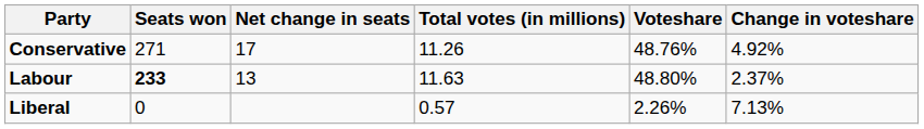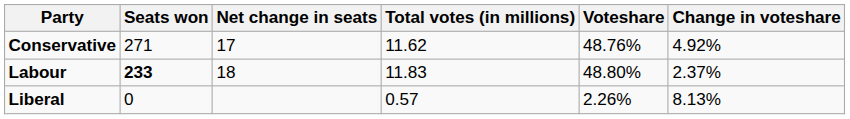 <table class="wikitable">
 <tr>
 <th>Party</th>
 <th>Seats won</th>
 <th>Net change in seats</th>
 <th>Total votes (in millions)</th>
 <th>Voteshare</th>
 <th>Change in voteshare</th>
 </tr>
 <tr>
 <td><strong>Conservative</strong></td>
 <td>271</td>
 <td>17</td>
-<td>11.26</td>
+<td>11.62</td>
 <td>48.76%</td>
 <td>4.92%</td>
 </tr>
 <tr>
 <td><strong>Labour</strong></td>
 <td><strong>233</strong></td>
-<td>13</td>
-<td>11.63</td>
+<td>18</td>
+<td>11.83</td>
 <td>48.80%</td>
 <td>2.37%</td>
 </tr>
 <tr>
 <td><strong>Liberal</strong></td>
 <td>0</td>
 <td></td>
 <td>0.57</td>
 <td>2.26%</td>
-<td>7.13%</td>
+<td>8.13%</td>
 </tr>
 </table>
